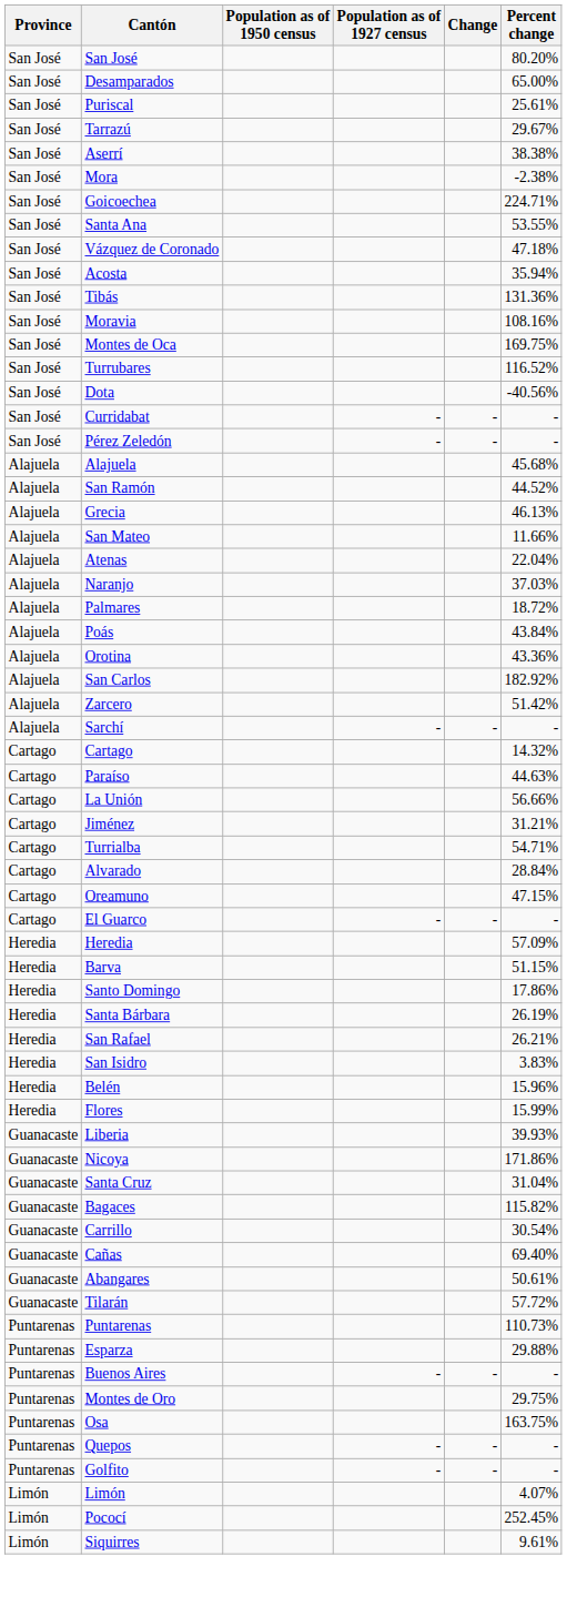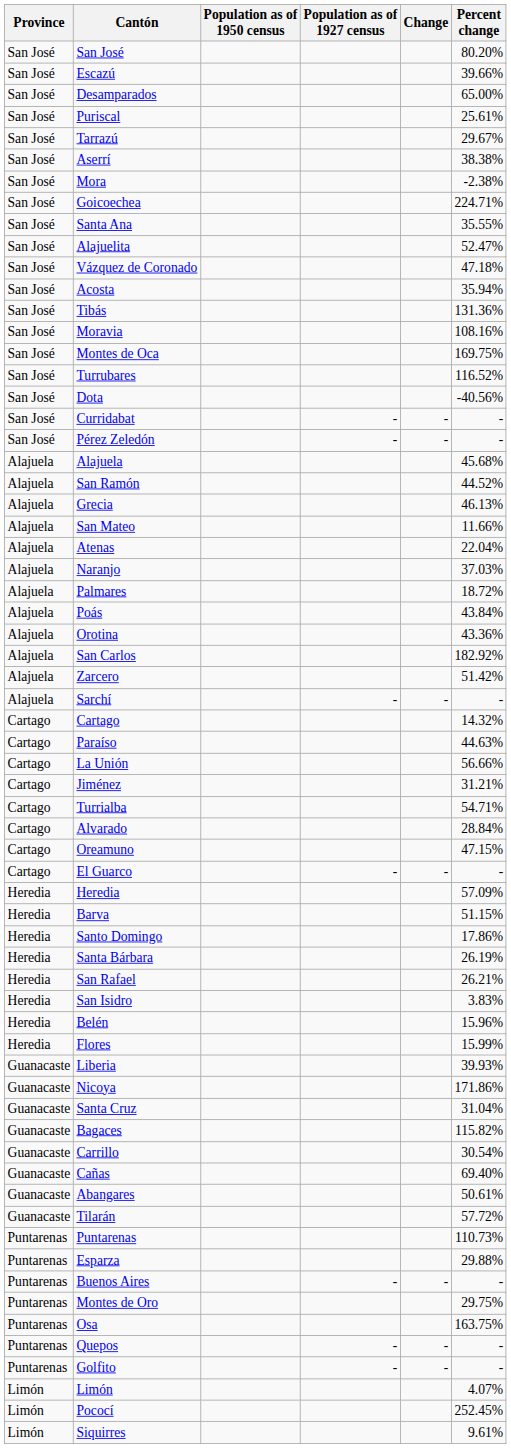 <table class="wikitable sortable" style="text-align: right;">
 <tr>
 <th>Province</th>
 <th>Cantón</th>
 <th>Population as of<br>1950 census</th>
 <th>Population as of<br>1927 census</th>
 <th>Change</th>
 <th>Percent<br>change</th>
 </tr>
 <tr>
 <td style="text-align: left;">San José</td>
 <td style="text-align: left;"><a href='#'>San José</a></td>
 <td></td>
 <td></td>
 <td> </td>
 <td>80.20% </td>
+</tr>
+<tr>
+<td style="text-align: left;">San José</td>
+<td style="text-align: left;"><a href='#'>Escazú</a></td>
+<td></td>
+<td></td>
+<td> </td>
+<td>39.66% </td>
 </tr>
 <tr>
 <td style="text-align: left;">San José</td>
 <td style="text-align: left;"><a href='#'>Desamparados</a></td>
 <td></td>
 <td></td>
 <td> </td>
 <td>65.00% </td>
 </tr>
 <tr>
 <td style="text-align: left;">San José</td>
 <td style="text-align: left;"><a href='#'>Puriscal</a></td>
 <td></td>
 <td></td>
 <td> </td>
 <td>25.61% </td>
 </tr>
 <tr>
 <td style="text-align: left;">San José</td>
 <td style="text-align: left;"><a href='#'>Tarrazú</a></td>
 <td></td>
 <td></td>
 <td> </td>
 <td>29.67% </td>
 </tr>
 <tr>
 <td style="text-align: left;">San José</td>
 <td style="text-align: left;"><a href='#'>Aserrí</a></td>
 <td></td>
 <td></td>
 <td> </td>
 <td>38.38% </td>
 </tr>
 <tr>
 <td style="text-align: left;">San José</td>
 <td style="text-align: left;"><a href='#'>Mora</a></td>
 <td></td>
 <td></td>
 <td> </td>
 <td>-2.38% </td>
 </tr>
 <tr>
 <td style="text-align: left;">San José</td>
 <td style="text-align: left;"><a href='#'>Goicoechea</a></td>
 <td></td>
 <td></td>
 <td> </td>
 <td>224.71% </td>
 </tr>
 <tr>
 <td style="text-align: left;">San José</td>
 <td style="text-align: left;"><a href='#'>Santa Ana</a></td>
 <td></td>
 <td></td>
 <td> </td>
-<td>53.55% </td>
+<td>35.55% </td>
+</tr>
+<tr>
+<td style="text-align: left;">San José</td>
+<td style="text-align: left;"><a href='#'>Alajuelita</a></td>
+<td></td>
+<td></td>
+<td> </td>
+<td>52.47% </td>
 </tr>
 <tr>
 <td style="text-align: left;">San José</td>
 <td style="text-align: left;"><a href='#'>Vázquez de Coronado</a></td>
 <td></td>
 <td></td>
 <td> </td>
 <td>47.18% </td>
 </tr>
 <tr>
 <td style="text-align: left;">San José</td>
 <td style="text-align: left;"><a href='#'>Acosta</a></td>
 <td></td>
 <td></td>
 <td> </td>
 <td>35.94% </td>
 </tr>
 <tr>
 <td style="text-align: left;">San José</td>
 <td style="text-align: left;"><a href='#'>Tibás</a></td>
 <td></td>
 <td></td>
 <td> </td>
 <td>131.36% </td>
 </tr>
 <tr>
 <td style="text-align: left;">San José</td>
 <td style="text-align: left;"><a href='#'>Moravia</a></td>
 <td></td>
 <td></td>
 <td> </td>
 <td>108.16% </td>
 </tr>
 <tr>
 <td style="text-align: left;">San José</td>
 <td style="text-align: left;"><a href='#'>Montes de Oca</a></td>
 <td></td>
 <td></td>
 <td> </td>
 <td>169.75% </td>
 </tr>
 <tr>
 <td style="text-align: left;">San José</td>
 <td style="text-align: left;"><a href='#'>Turrubares</a></td>
 <td></td>
 <td></td>
 <td> </td>
 <td>116.52% </td>
 </tr>
 <tr>
 <td style="text-align: left;">San José</td>
 <td style="text-align: left;"><a href='#'>Dota</a></td>
 <td></td>
 <td></td>
 <td> </td>
 <td>-40.56% </td>
 </tr>
 <tr>
 <td style="text-align: left;">San José</td>
 <td style="text-align: left;"><a href='#'>Curridabat</a></td>
 <td></td>
 <td>-</td>
 <td>-</td>
 <td>-</td>
 </tr>
 <tr>
 <td style="text-align: left;">San José</td>
 <td style="text-align: left;"><a href='#'>Pérez Zeledón</a></td>
 <td></td>
 <td>-</td>
 <td>-</td>
 <td>-</td>
 </tr>
 <tr>
 <td style="text-align: left;">Alajuela</td>
 <td style="text-align: left;"><a href='#'>Alajuela</a></td>
 <td></td>
 <td></td>
 <td> </td>
 <td>45.68% </td>
 </tr>
 <tr>
 <td style="text-align: left;">Alajuela</td>
 <td style="text-align: left;"><a href='#'>San Ramón</a></td>
 <td></td>
 <td></td>
 <td> </td>
 <td>44.52% </td>
 </tr>
 <tr>
 <td style="text-align: left;">Alajuela</td>
 <td style="text-align: left;"><a href='#'>Grecia</a></td>
 <td></td>
 <td></td>
 <td> </td>
 <td>46.13% </td>
 </tr>
 <tr>
 <td style="text-align: left;">Alajuela</td>
 <td style="text-align: left;"><a href='#'>San Mateo</a></td>
 <td></td>
 <td></td>
 <td> </td>
 <td>11.66% </td>
 </tr>
 <tr>
 <td style="text-align: left;">Alajuela</td>
 <td style="text-align: left;"><a href='#'>Atenas</a></td>
 <td></td>
 <td></td>
 <td> </td>
 <td>22.04% </td>
 </tr>
 <tr>
 <td style="text-align: left;">Alajuela</td>
 <td style="text-align: left;"><a href='#'>Naranjo</a></td>
 <td></td>
 <td></td>
 <td> </td>
 <td>37.03% </td>
 </tr>
 <tr>
 <td style="text-align: left;">Alajuela</td>
 <td style="text-align: left;"><a href='#'>Palmares</a></td>
 <td></td>
 <td></td>
 <td> </td>
 <td>18.72% </td>
 </tr>
 <tr>
 <td style="text-align: left;">Alajuela</td>
 <td style="text-align: left;"><a href='#'>Poás</a></td>
 <td></td>
 <td></td>
 <td> </td>
 <td>43.84% </td>
 </tr>
 <tr>
 <td style="text-align: left;">Alajuela</td>
 <td style="text-align: left;"><a href='#'>Orotina</a></td>
 <td></td>
 <td></td>
 <td> </td>
 <td>43.36% </td>
 </tr>
 <tr>
 <td style="text-align: left;">Alajuela</td>
 <td style="text-align: left;"><a href='#'>San Carlos</a></td>
 <td></td>
 <td></td>
 <td> </td>
 <td>182.92% </td>
 </tr>
 <tr>
 <td style="text-align: left;">Alajuela</td>
 <td style="text-align: left;"><a href='#'>Zarcero</a></td>
 <td></td>
 <td></td>
 <td> </td>
 <td>51.42% </td>
 </tr>
 <tr>
 <td style="text-align: left;">Alajuela</td>
 <td style="text-align: left;"><a href='#'>Sarchí</a></td>
 <td></td>
 <td>-</td>
 <td>-</td>
 <td>-</td>
 </tr>
 <tr>
 <td style="text-align: left;">Cartago</td>
 <td style="text-align: left;"><a href='#'>Cartago</a></td>
 <td></td>
 <td></td>
 <td> </td>
 <td>14.32% </td>
 </tr>
 <tr>
 <td style="text-align: left;">Cartago</td>
 <td style="text-align: left;"><a href='#'>Paraíso</a></td>
 <td></td>
 <td></td>
 <td> </td>
 <td>44.63% </td>
 </tr>
 <tr>
 <td style="text-align: left;">Cartago</td>
 <td style="text-align: left;"><a href='#'>La Unión</a></td>
 <td></td>
 <td></td>
 <td> </td>
 <td>56.66% </td>
 </tr>
 <tr>
 <td style="text-align: left;">Cartago</td>
 <td style="text-align: left;"><a href='#'>Jiménez</a></td>
 <td></td>
 <td></td>
 <td> </td>
 <td>31.21% </td>
 </tr>
 <tr>
 <td style="text-align: left;">Cartago</td>
 <td style="text-align: left;"><a href='#'>Turrialba</a></td>
 <td></td>
 <td></td>
 <td> </td>
 <td>54.71% </td>
 </tr>
 <tr>
 <td style="text-align: left;">Cartago</td>
 <td style="text-align: left;"><a href='#'>Alvarado</a></td>
 <td></td>
 <td></td>
 <td> </td>
 <td>28.84% </td>
 </tr>
 <tr>
 <td style="text-align: left;">Cartago</td>
 <td style="text-align: left;"><a href='#'>Oreamuno</a></td>
 <td></td>
 <td></td>
 <td> </td>
 <td>47.15% </td>
 </tr>
 <tr>
 <td style="text-align: left;">Cartago</td>
 <td style="text-align: left;"><a href='#'>El Guarco</a></td>
 <td></td>
 <td>-</td>
 <td>-</td>
 <td>-</td>
 </tr>
 <tr>
 <td style="text-align: left;">Heredia</td>
 <td style="text-align: left;"><a href='#'>Heredia</a></td>
 <td></td>
 <td></td>
 <td> </td>
 <td>57.09% </td>
 </tr>
 <tr>
 <td style="text-align: left;">Heredia</td>
 <td style="text-align: left;"><a href='#'>Barva</a></td>
 <td></td>
 <td></td>
 <td> </td>
 <td>51.15% </td>
 </tr>
 <tr>
 <td style="text-align: left;">Heredia</td>
 <td style="text-align: left;"><a href='#'>Santo Domingo</a></td>
 <td></td>
 <td></td>
 <td> </td>
 <td>17.86% </td>
 </tr>
 <tr>
 <td style="text-align: left;">Heredia</td>
 <td style="text-align: left;"><a href='#'>Santa Bárbara</a></td>
 <td></td>
 <td></td>
 <td> </td>
 <td>26.19% </td>
 </tr>
 <tr>
 <td style="text-align: left;">Heredia</td>
 <td style="text-align: left;"><a href='#'>San Rafael</a></td>
 <td></td>
 <td></td>
 <td> </td>
 <td>26.21% </td>
 </tr>
 <tr>
 <td style="text-align: left;">Heredia</td>
 <td style="text-align: left;"><a href='#'>San Isidro</a></td>
 <td></td>
 <td></td>
 <td> </td>
 <td>3.83% </td>
 </tr>
 <tr>
 <td style="text-align: left;">Heredia</td>
 <td style="text-align: left;"><a href='#'>Belén</a></td>
 <td></td>
 <td></td>
 <td> </td>
 <td>15.96% </td>
 </tr>
 <tr>
 <td style="text-align: left;">Heredia</td>
 <td style="text-align: left;"><a href='#'>Flores</a></td>
 <td></td>
 <td></td>
 <td> </td>
 <td>15.99% </td>
 </tr>
 <tr>
 <td style="text-align: left;">Guanacaste</td>
 <td style="text-align: left;"><a href='#'>Liberia</a></td>
 <td></td>
 <td></td>
 <td> </td>
 <td>39.93% </td>
 </tr>
 <tr>
 <td style="text-align: left;">Guanacaste</td>
 <td style="text-align: left;"><a href='#'>Nicoya</a></td>
 <td></td>
 <td></td>
 <td> </td>
 <td>171.86% </td>
 </tr>
 <tr>
 <td style="text-align: left;">Guanacaste</td>
 <td style="text-align: left;"><a href='#'>Santa Cruz</a></td>
 <td></td>
 <td></td>
 <td> </td>
 <td>31.04% </td>
 </tr>
 <tr>
 <td style="text-align: left;">Guanacaste</td>
 <td style="text-align: left;"><a href='#'>Bagaces</a></td>
 <td></td>
 <td></td>
 <td> </td>
 <td>115.82% </td>
 </tr>
 <tr>
 <td style="text-align: left;">Guanacaste</td>
 <td style="text-align: left;"><a href='#'>Carrillo</a></td>
 <td></td>
 <td></td>
 <td> </td>
 <td>30.54% </td>
 </tr>
 <tr>
 <td style="text-align: left;">Guanacaste</td>
 <td style="text-align: left;"><a href='#'>Cañas</a></td>
 <td></td>
 <td></td>
 <td> </td>
 <td>69.40% </td>
 </tr>
 <tr>
 <td style="text-align: left;">Guanacaste</td>
 <td style="text-align: left;"><a href='#'>Abangares</a></td>
 <td></td>
 <td></td>
 <td> </td>
 <td>50.61% </td>
 </tr>
 <tr>
 <td style="text-align: left;">Guanacaste</td>
 <td style="text-align: left;"><a href='#'>Tilarán</a></td>
 <td></td>
 <td></td>
 <td> </td>
 <td>57.72% </td>
 </tr>
 <tr>
 <td style="text-align: left;">Puntarenas</td>
 <td style="text-align: left;"><a href='#'>Puntarenas</a></td>
 <td></td>
 <td></td>
 <td> </td>
 <td>110.73% </td>
 </tr>
 <tr>
 <td style="text-align: left;">Puntarenas</td>
 <td style="text-align: left;"><a href='#'>Esparza</a></td>
 <td></td>
 <td></td>
 <td> </td>
 <td>29.88% </td>
 </tr>
 <tr>
 <td style="text-align: left;">Puntarenas</td>
 <td style="text-align: left;"><a href='#'>Buenos Aires</a></td>
 <td></td>
 <td>-</td>
 <td>-</td>
 <td>-</td>
 </tr>
 <tr>
 <td style="text-align: left;">Puntarenas</td>
 <td style="text-align: left;"><a href='#'>Montes de Oro</a></td>
 <td></td>
 <td></td>
 <td> </td>
 <td>29.75% </td>
 </tr>
 <tr>
 <td style="text-align: left;">Puntarenas</td>
 <td style="text-align: left;"><a href='#'>Osa</a></td>
 <td></td>
 <td></td>
 <td> </td>
 <td>163.75% </td>
 </tr>
 <tr>
 <td style="text-align: left;">Puntarenas</td>
 <td style="text-align: left;"><a href='#'>Quepos</a></td>
 <td></td>
 <td>-</td>
 <td>-</td>
 <td>-</td>
 </tr>
 <tr>
 <td style="text-align: left;">Puntarenas</td>
 <td style="text-align: left;"><a href='#'>Golfito</a></td>
 <td></td>
 <td>-</td>
 <td>-</td>
 <td>-</td>
 </tr>
 <tr>
 <td style="text-align: left;">Limón</td>
 <td style="text-align: left;"><a href='#'>Limón</a></td>
 <td></td>
 <td></td>
 <td> </td>
 <td>4.07% </td>
 </tr>
 <tr>
 <td style="text-align: left;">Limón</td>
 <td style="text-align: left;"><a href='#'>Pococí</a></td>
 <td></td>
 <td></td>
 <td> </td>
 <td>252.45% </td>
 </tr>
 <tr>
 <td style="text-align: left;">Limón</td>
 <td style="text-align: left;"><a href='#'>Siquirres</a></td>
 <td></td>
 <td></td>
 <td> </td>
 <td>9.61% </td>
 </tr>
 </table>
